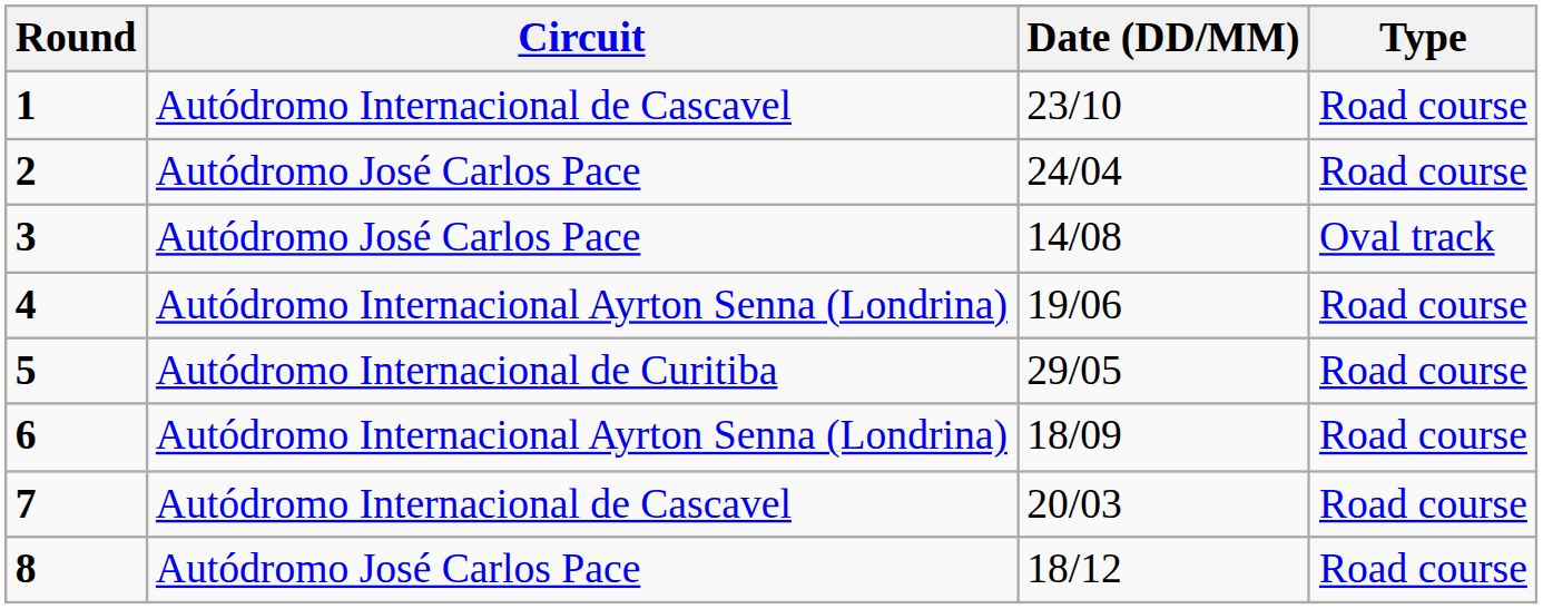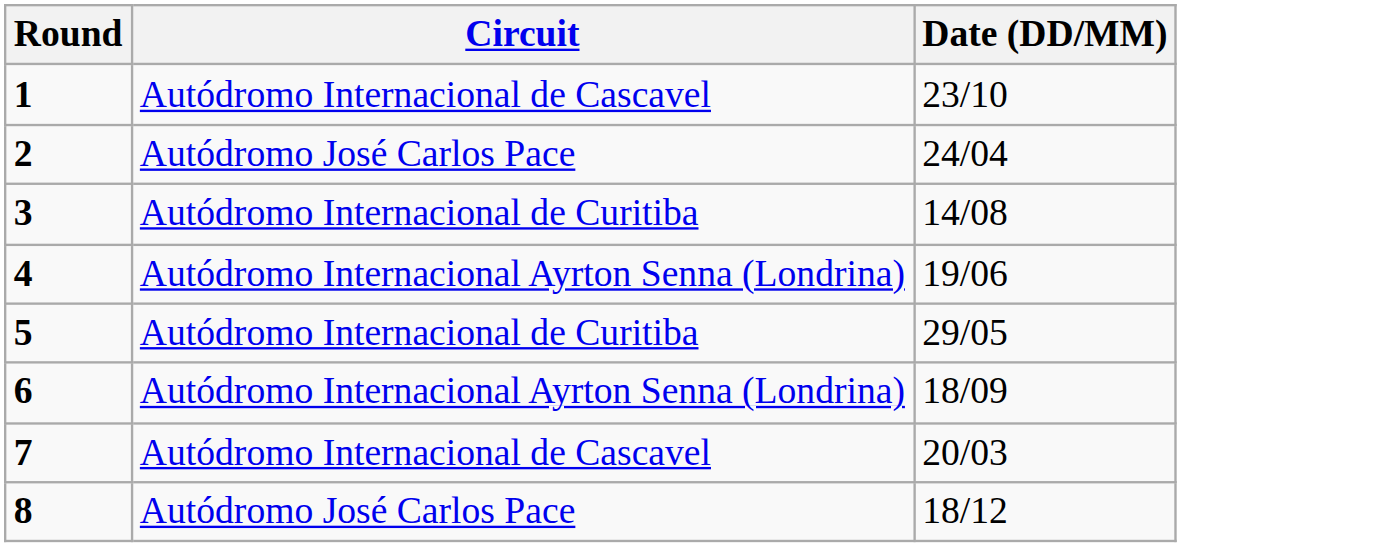 <table class="wikitable">
 <tr>
 <th>Round</th>
 <th><a href='#'>Circuit</a></th>
 <th>Date (DD/MM)</th>
-<th>Type</th>
 </tr>
 <tr>
 <td><strong>1</strong></td>
 <td><a href='#'>Autódromo Internacional de Cascavel</a></td>
 <td>23/10</td>
-<td><a href='#'>Road course</a></td>
 </tr>
 <tr>
 <td><strong>2</strong></td>
 <td><a href='#'>Autódromo José Carlos Pace</a></td>
 <td>24/04</td>
-<td><a href='#'>Road course</a></td>
 </tr>
 <tr>
 <td><strong>3</strong></td>
-<td><a href='#'>Autódromo José Carlos Pace</a></td>
+<td><a href='#'>Autódromo Internacional de Curitiba</a></td>
 <td>14/08</td>
-<td><a href='#'>Oval track</a></td>
 </tr>
 <tr>
 <td><strong>4</strong></td>
 <td><a href='#'>Autódromo Internacional Ayrton Senna (Londrina)</a></td>
 <td>19/06</td>
-<td><a href='#'>Road course</a></td>
 </tr>
 <tr>
 <td><strong>5</strong></td>
 <td><a href='#'>Autódromo Internacional de Curitiba</a></td>
 <td>29/05</td>
-<td><a href='#'>Road course</a></td>
 </tr>
 <tr>
 <td><strong>6</strong></td>
 <td><a href='#'>Autódromo Internacional Ayrton Senna (Londrina)</a></td>
 <td>18/09</td>
-<td><a href='#'>Road course</a></td>
 </tr>
 <tr>
 <td><strong>7</strong></td>
 <td><a href='#'>Autódromo Internacional de Cascavel</a></td>
 <td>20/03</td>
-<td><a href='#'>Road course</a></td>
 </tr>
 <tr>
 <td><strong>8</strong></td>
 <td><a href='#'>Autódromo José Carlos Pace</a></td>
 <td>18/12</td>
-<td><a href='#'>Road course</a></td>
 </tr>
 </table>
